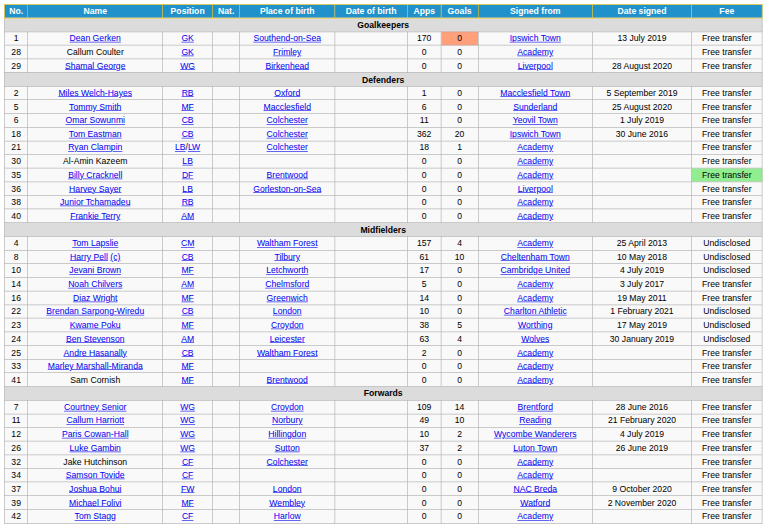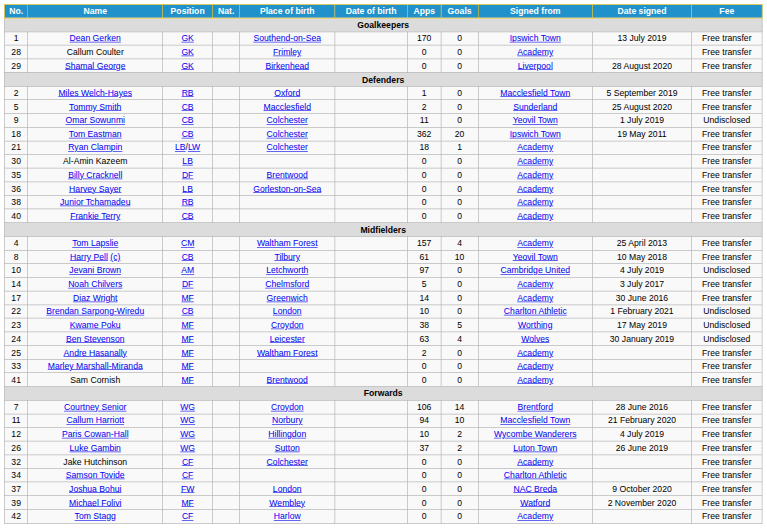 <table class="wikitable" style="text-align:center; font-size:90%; width:100%;">
 <tr>
 <th style="background:#2191CC; color:white; border:1px solid #F7C408; text-align:center;">No.</th>
 <th style="background:#2191CC; color:white; border:1px solid #F7C408; text-align:center;">Name</th>
 <th style="background:#2191CC; color:white; border:1px solid #F7C408; text-align:center;">Position</th>
 <th style="background:#2191CC; color:white; border:1px solid #F7C408; text-align:center;">Nat.</th>
 <th style="background:#2191CC; color:white; border:1px solid #F7C408; text-align:center;">Place of birth</th>
 <th style="background:#2191CC; color:white; border:1px solid #F7C408; text-align:center;">Date of birth</th>
 <th style="background:#2191CC; color:white; border:1px solid #F7C408; text-align:center;">Apps</th>
 <th style="background:#2191CC; color:white; border:1px solid #F7C408; text-align:center;">Goals</th>
 <th style="background:#2191CC; color:white; border:1px solid #F7C408; text-align:center;">Signed from</th>
 <th style="background:#2191CC; color:white; border:1px solid #F7C408; text-align:center;">Date signed</th>
 <th style="background:#2191CC; color:white; border:1px solid #F7C408; text-align:center;">Fee</th>
 </tr>
 <tr>
 <th colspan="13" style="background:#dcdcdc; text-align:center;">Goalkeepers</th>
 </tr>
 <tr>
 <td>1</td>
 <td><a href='#'>Dean Gerken</a></td>
 <td><a href='#'>GK</a></td>
 <td></td>
 <td><a href='#'>Southend-on-Sea</a></td>
 <td></td>
 <td>170</td>
-<td style="background: lightsalmon;">0</td>
+<td>0</td>
 <td> <a href='#'>Ipswich Town</a></td>
 <td>13 July 2019</td>
 <td>Free transfer</td>
 </tr>
 <tr>
 <td>28</td>
 <td>Callum Coulter</td>
 <td><a href='#'>GK</a></td>
 <td></td>
 <td><a href='#'>Frimley</a></td>
 <td></td>
 <td>0</td>
 <td>0</td>
 <td><a href='#'>Academy</a></td>
 <td></td>
 <td>Free transfer</td>
 </tr>
 <tr>
 <td>29</td>
 <td><a href='#'>Shamal George</a></td>
-<td><a href='#'>WG</a></td>
+<td><a href='#'>GK</a></td>
 <td></td>
 <td><a href='#'>Birkenhead</a></td>
 <td></td>
 <td>0</td>
 <td>0</td>
 <td> <a href='#'>Liverpool</a></td>
 <td>28 August 2020</td>
 <td>Free transfer</td>
 </tr>
 <tr>
 <th colspan="13" style="background:#dcdcdc; text-align:center;">Defenders</th>
 </tr>
 <tr>
 <td>2</td>
 <td><a href='#'>Miles Welch-Hayes</a></td>
 <td><a href='#'>RB</a></td>
 <td></td>
 <td><a href='#'>Oxford</a></td>
 <td></td>
 <td>1</td>
 <td>0</td>
 <td> <a href='#'>Macclesfield Town</a></td>
 <td>5 September 2019</td>
 <td>Free transfer</td>
 </tr>
 <tr>
 <td>5</td>
 <td><a href='#'>Tommy Smith</a></td>
-<td><a href='#'>MF</a></td>
+<td><a href='#'>CB</a></td>
 <td></td>
 <td> <a href='#'>Macclesfield</a></td>
 <td></td>
-<td>6</td>
+<td>2</td>
 <td>0</td>
 <td> <a href='#'>Sunderland</a></td>
 <td>25 August 2020</td>
 <td>Free transfer</td>
 </tr>
 <tr>
-<td>6</td>
+<td>9</td>
 <td><a href='#'>Omar Sowunmi</a></td>
 <td><a href='#'>CB</a></td>
 <td></td>
 <td><a href='#'>Colchester</a></td>
 <td></td>
 <td>11</td>
 <td>0</td>
 <td> <a href='#'>Yeovil Town</a></td>
 <td>1 July 2019</td>
-<td>Free transfer</td>
+<td>Undisclosed</td>
 </tr>
 <tr>
 <td>18</td>
 <td><a href='#'>Tom Eastman</a></td>
 <td><a href='#'>CB</a></td>
 <td></td>
 <td><a href='#'>Colchester</a></td>
 <td></td>
 <td>362</td>
 <td>20</td>
 <td> <a href='#'>Ipswich Town</a></td>
-<td>30 June 2016</td>
+<td>19 May 2011</td>
 <td>Free transfer</td>
 </tr>
 <tr>
 <td>21</td>
 <td><a href='#'>Ryan Clampin</a></td>
 <td><a href='#'>LB</a>/<a href='#'>LW</a></td>
 <td></td>
 <td><a href='#'>Colchester</a></td>
 <td></td>
 <td>18</td>
 <td>1</td>
 <td><a href='#'>Academy</a></td>
 <td></td>
 <td>Free transfer</td>
 </tr>
 <tr>
 <td>30</td>
 <td>Al-Amin Kazeem</td>
 <td><a href='#'>LB</a></td>
 <td></td>
 <td></td>
 <td></td>
 <td>0</td>
 <td>0</td>
 <td><a href='#'>Academy</a></td>
 <td></td>
 <td>Free transfer</td>
 </tr>
 <tr>
 <td>35</td>
 <td><a href='#'>Billy Cracknell</a></td>
 <td><a href='#'>DF</a></td>
 <td></td>
 <td><a href='#'>Brentwood</a></td>
 <td></td>
 <td>0</td>
 <td>0</td>
 <td><a href='#'>Academy</a></td>
 <td></td>
-<td style="background: lightgreen;">Free transfer</td>
+<td>Free transfer</td>
 </tr>
 <tr>
 <td>36</td>
 <td><a href='#'>Harvey Sayer</a></td>
 <td><a href='#'>LB</a></td>
 <td></td>
 <td><a href='#'>Gorleston-on-Sea</a></td>
 <td></td>
 <td>0</td>
 <td>0</td>
-<td> <a href='#'>Liverpool</a></td>
+<td><a href='#'>Academy</a></td>
 <td></td>
 <td>Free transfer</td>
 </tr>
 <tr>
 <td>38</td>
 <td><a href='#'>Junior Tchamadeu</a></td>
 <td><a href='#'>RB</a></td>
 <td></td>
 <td></td>
 <td></td>
 <td>0</td>
 <td>0</td>
 <td><a href='#'>Academy</a></td>
 <td></td>
 <td>Free transfer</td>
 </tr>
 <tr>
 <td>40</td>
 <td><a href='#'>Frankie Terry</a></td>
-<td><a href='#'>AM</a></td>
+<td><a href='#'>CB</a></td>
 <td></td>
 <td></td>
 <td></td>
 <td>0</td>
 <td>0</td>
 <td><a href='#'>Academy</a></td>
 <td></td>
 <td>Free transfer</td>
 </tr>
 <tr>
 <th colspan="13" style="background:#dcdcdc; text-align:center;">Midfielders</th>
 </tr>
 <tr>
 <td>4</td>
 <td><a href='#'>Tom Lapslie</a></td>
 <td><a href='#'>CM</a></td>
 <td></td>
 <td><a href='#'>Waltham Forest</a></td>
 <td></td>
 <td>157</td>
 <td>4</td>
 <td><a href='#'>Academy</a></td>
 <td>25 April 2013</td>
-<td>Undisclosed</td>
+<td>Free transfer</td>
 </tr>
 <tr>
 <td>8</td>
 <td><a href='#'>Harry Pell</a> <a href='#'>(c)</a></td>
 <td><a href='#'>CB</a></td>
 <td></td>
 <td><a href='#'>Tilbury</a></td>
 <td></td>
 <td>61</td>
 <td>10</td>
-<td> <a href='#'>Cheltenham Town</a></td>
+<td> <a href='#'>Yeovil Town</a></td>
 <td>10 May 2018</td>
-<td>Undisclosed</td>
+<td>Free transfer</td>
 </tr>
 <tr>
 <td>10</td>
 <td><a href='#'>Jevani Brown</a></td>
-<td><a href='#'>MF</a></td>
+<td><a href='#'>AM</a></td>
 <td></td>
 <td> <a href='#'>Letchworth</a></td>
 <td></td>
-<td>17</td>
+<td>97</td>
 <td>0</td>
 <td> <a href='#'>Cambridge United</a></td>
 <td>4 July 2019</td>
 <td>Undisclosed</td>
 </tr>
 <tr>
 <td>14</td>
 <td><a href='#'>Noah Chilvers</a></td>
-<td><a href='#'>AM</a></td>
+<td><a href='#'>DF</a></td>
 <td></td>
 <td><a href='#'>Chelmsford</a></td>
 <td></td>
 <td>5</td>
 <td>0</td>
 <td><a href='#'>Academy</a></td>
 <td>3 July 2017</td>
 <td>Free transfer</td>
 </tr>
 <tr>
-<td>16</td>
+<td>17</td>
 <td><a href='#'>Diaz Wright</a></td>
 <td><a href='#'>MF</a></td>
 <td></td>
 <td><a href='#'>Greenwich</a></td>
 <td></td>
 <td>14</td>
 <td>0</td>
 <td><a href='#'>Academy</a></td>
-<td>19 May 2011</td>
+<td>30 June 2016</td>
 <td>Free transfer</td>
 </tr>
 <tr>
 <td>22</td>
 <td><a href='#'>Brendan Sarpong-Wiredu</a></td>
 <td><a href='#'>CB</a></td>
 <td></td>
 <td><a href='#'>London</a></td>
 <td></td>
 <td>10</td>
 <td>0</td>
 <td> <a href='#'>Charlton Athletic</a></td>
 <td>1 February 2021</td>
 <td>Undisclosed</td>
 </tr>
 <tr>
 <td>23</td>
 <td><a href='#'>Kwame Poku</a></td>
 <td><a href='#'>MF</a></td>
 <td></td>
 <td> <a href='#'>Croydon</a></td>
 <td></td>
 <td>38</td>
 <td>5</td>
 <td> <a href='#'>Worthing</a></td>
 <td>17 May 2019</td>
 <td>Undisclosed</td>
 </tr>
 <tr>
 <td>24</td>
 <td><a href='#'>Ben Stevenson</a></td>
-<td><a href='#'>AM</a></td>
+<td><a href='#'>MF</a></td>
 <td></td>
 <td><a href='#'>Leicester</a></td>
 <td></td>
 <td>63</td>
 <td>4</td>
 <td> <a href='#'>Wolves</a></td>
 <td>30 January 2019</td>
 <td>Undisclosed</td>
 </tr>
 <tr>
 <td>25</td>
 <td><a href='#'>Andre Hasanally</a></td>
-<td><a href='#'>CB</a></td>
+<td><a href='#'>MF</a></td>
 <td></td>
 <td><a href='#'>Waltham Forest</a></td>
 <td></td>
 <td>2</td>
 <td>0</td>
 <td><a href='#'>Academy</a></td>
 <td></td>
 <td>Free transfer</td>
 </tr>
 <tr>
 <td>33</td>
 <td><a href='#'>Marley Marshall-Miranda</a></td>
 <td><a href='#'>MF</a></td>
 <td></td>
 <td></td>
 <td></td>
 <td>0</td>
 <td>0</td>
 <td><a href='#'>Academy</a></td>
 <td></td>
 <td>Free transfer</td>
 </tr>
 <tr>
 <td>41</td>
 <td>Sam Cornish</td>
 <td><a href='#'>MF</a></td>
 <td></td>
 <td><a href='#'>Brentwood</a></td>
 <td></td>
 <td>0</td>
 <td>0</td>
 <td><a href='#'>Academy</a></td>
 <td></td>
 <td>Free transfer</td>
 </tr>
 <tr>
 <th colspan="13" style="background:#dcdcdc; text-align:center;">Forwards</th>
 </tr>
 <tr>
 <td>7</td>
 <td><a href='#'>Courtney Senior</a></td>
 <td><a href='#'>WG</a></td>
 <td></td>
 <td><a href='#'>Croydon</a></td>
 <td></td>
-<td>109</td>
+<td>106</td>
 <td>14</td>
 <td> <a href='#'>Brentford</a></td>
 <td>28 June 2016</td>
 <td>Free transfer</td>
 </tr>
 <tr>
 <td>11</td>
 <td><a href='#'>Callum Harriott</a></td>
 <td><a href='#'>WG</a></td>
 <td></td>
 <td> <a href='#'>Norbury</a></td>
 <td></td>
-<td>49</td>
+<td>94</td>
 <td>10</td>
-<td> <a href='#'>Reading</a></td>
+<td> <a href='#'>Macclesfield Town</a></td>
 <td>21 February 2020</td>
 <td>Free transfer</td>
 </tr>
 <tr>
 <td>12</td>
 <td><a href='#'>Paris Cowan-Hall</a></td>
 <td><a href='#'>WG</a></td>
 <td></td>
 <td><a href='#'>Hillingdon</a></td>
 <td></td>
 <td>10</td>
 <td>2</td>
 <td> <a href='#'>Wycombe Wanderers</a></td>
 <td>4 July 2019</td>
 <td>Free transfer</td>
 </tr>
 <tr>
 <td>26</td>
 <td><a href='#'>Luke Gambin</a></td>
 <td><a href='#'>WG</a></td>
 <td></td>
 <td> <a href='#'>Sutton</a></td>
 <td></td>
 <td>37</td>
 <td>2</td>
 <td> <a href='#'>Luton Town</a></td>
 <td>26 June 2019</td>
 <td>Free transfer</td>
 </tr>
 <tr>
 <td>32</td>
 <td>Jake Hutchinson</td>
 <td><a href='#'>CF</a></td>
 <td></td>
 <td><a href='#'>Colchester</a></td>
 <td></td>
 <td>0</td>
 <td>0</td>
 <td><a href='#'>Academy</a></td>
 <td></td>
 <td>Free transfer</td>
 </tr>
 <tr>
 <td>34</td>
 <td><a href='#'>Samson Tovide</a></td>
 <td><a href='#'>CF</a></td>
 <td></td>
 <td></td>
 <td></td>
 <td>0</td>
 <td>0</td>
-<td><a href='#'>Academy</a></td>
+<td> <a href='#'>Charlton Athletic</a></td>
 <td></td>
 <td>Free transfer</td>
 </tr>
 <tr>
 <td>37</td>
 <td><a href='#'>Joshua Bohui</a></td>
 <td><a href='#'>FW</a></td>
 <td></td>
 <td><a href='#'>London</a></td>
 <td></td>
 <td>0</td>
 <td>0</td>
 <td> <a href='#'>NAC Breda</a></td>
 <td>9 October 2020</td>
 <td>Free transfer</td>
 </tr>
 <tr>
 <td>39</td>
 <td><a href='#'>Michael Folivi</a></td>
 <td><a href='#'>MF</a></td>
 <td></td>
 <td><a href='#'>Wembley</a></td>
 <td></td>
 <td>0</td>
 <td>0</td>
 <td> <a href='#'>Watford</a></td>
 <td>2 November 2020</td>
 <td>Free transfer</td>
 </tr>
 <tr>
 <td>42</td>
 <td><a href='#'>Tom Stagg</a></td>
 <td><a href='#'>CF</a></td>
 <td></td>
 <td><a href='#'>Harlow</a></td>
 <td></td>
 <td>0</td>
 <td>0</td>
 <td><a href='#'>Academy</a></td>
 <td></td>
 <td>Free transfer</td>
 </tr>
 </table>
